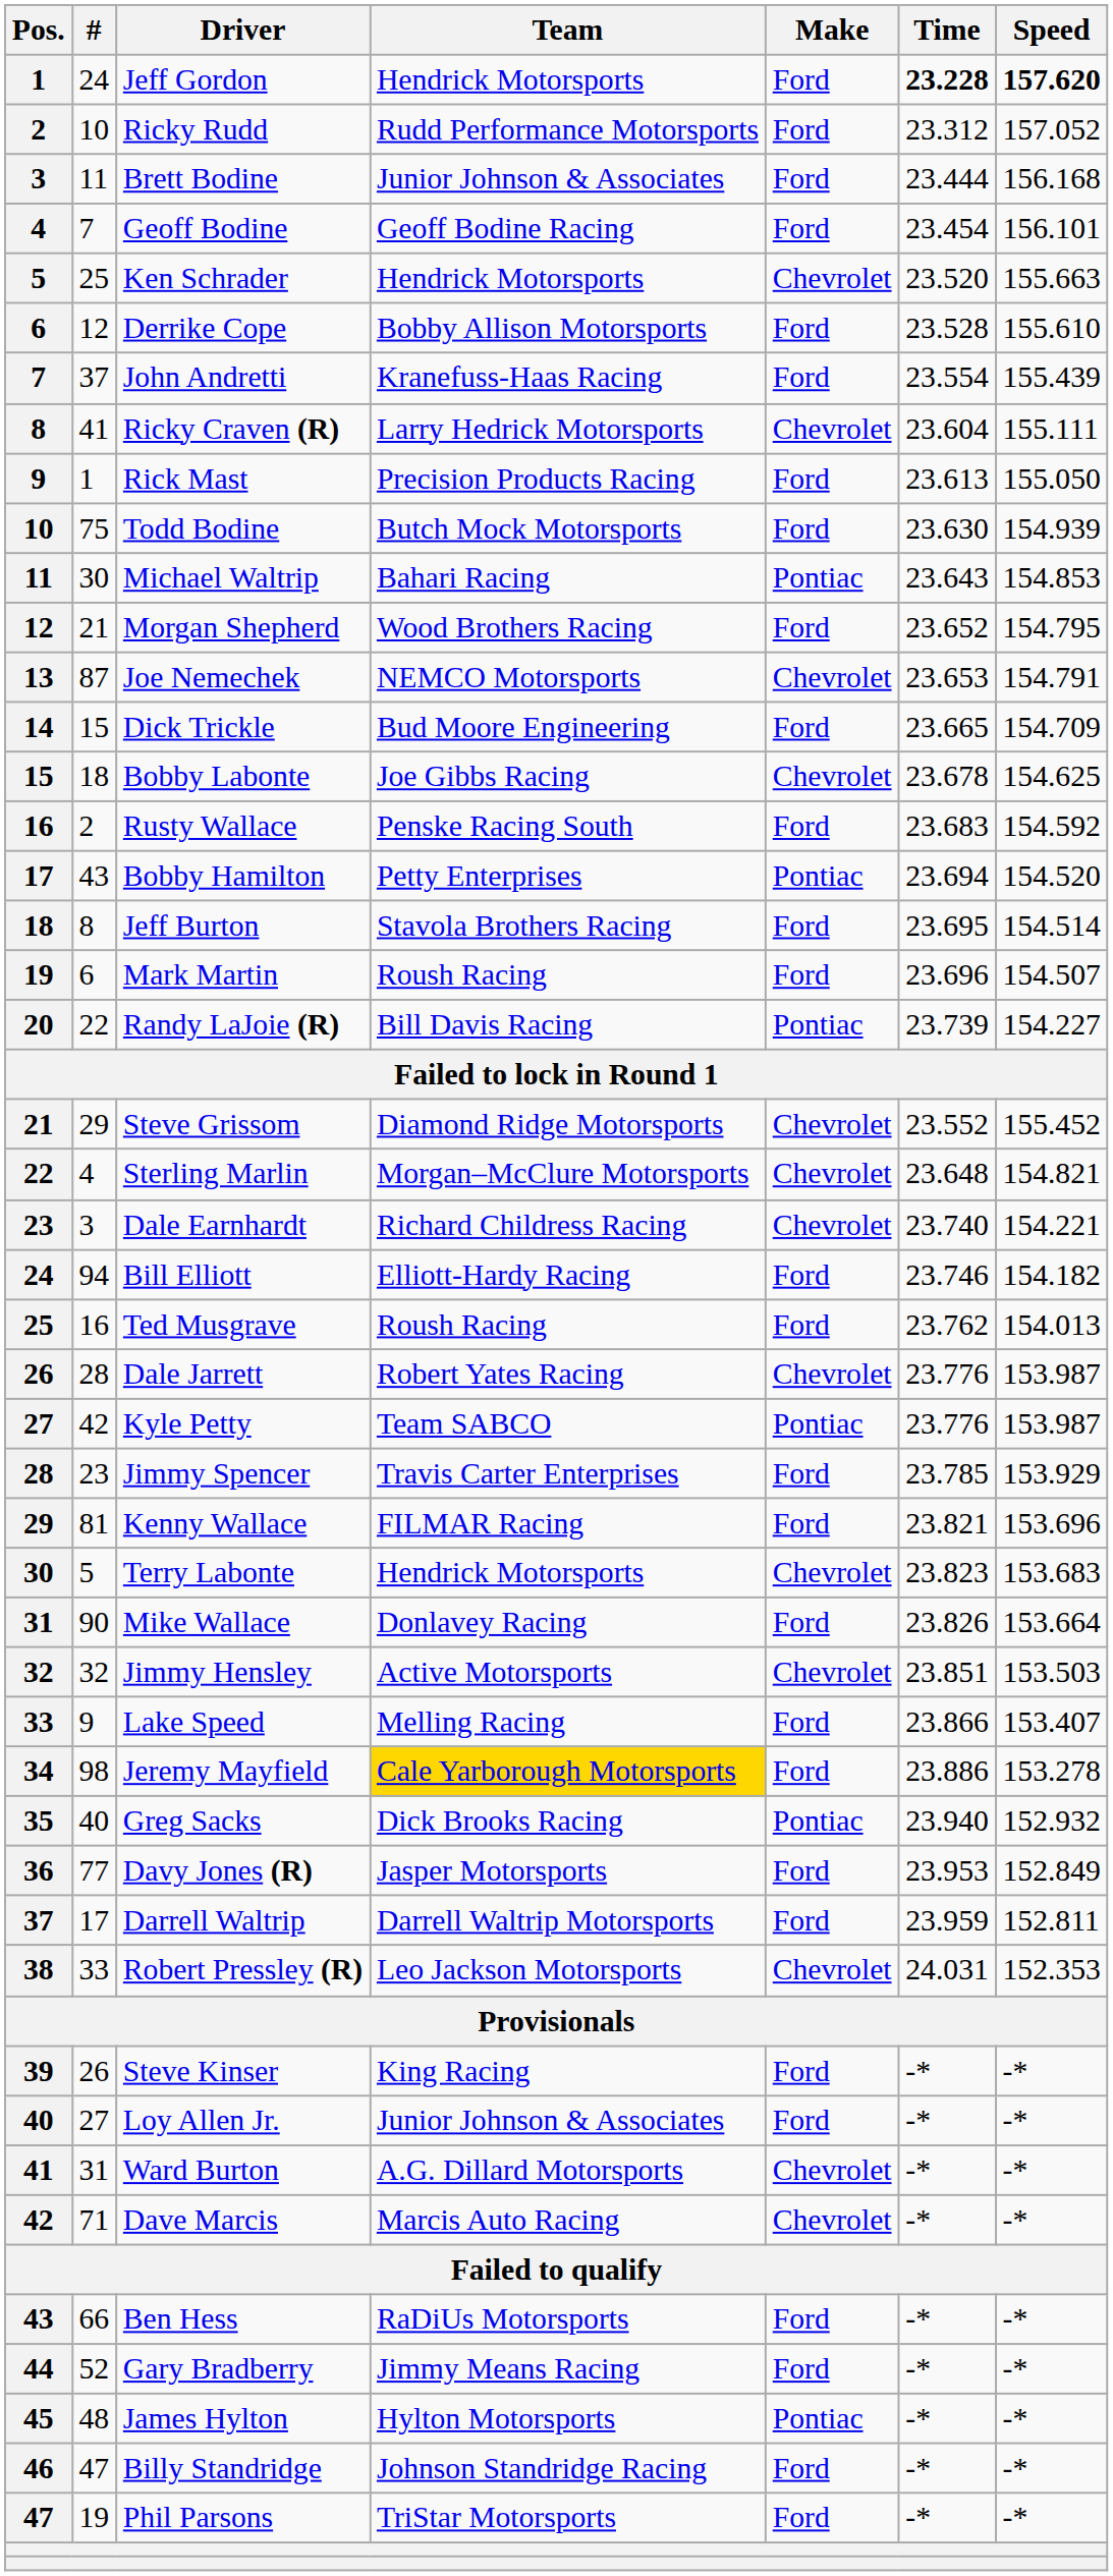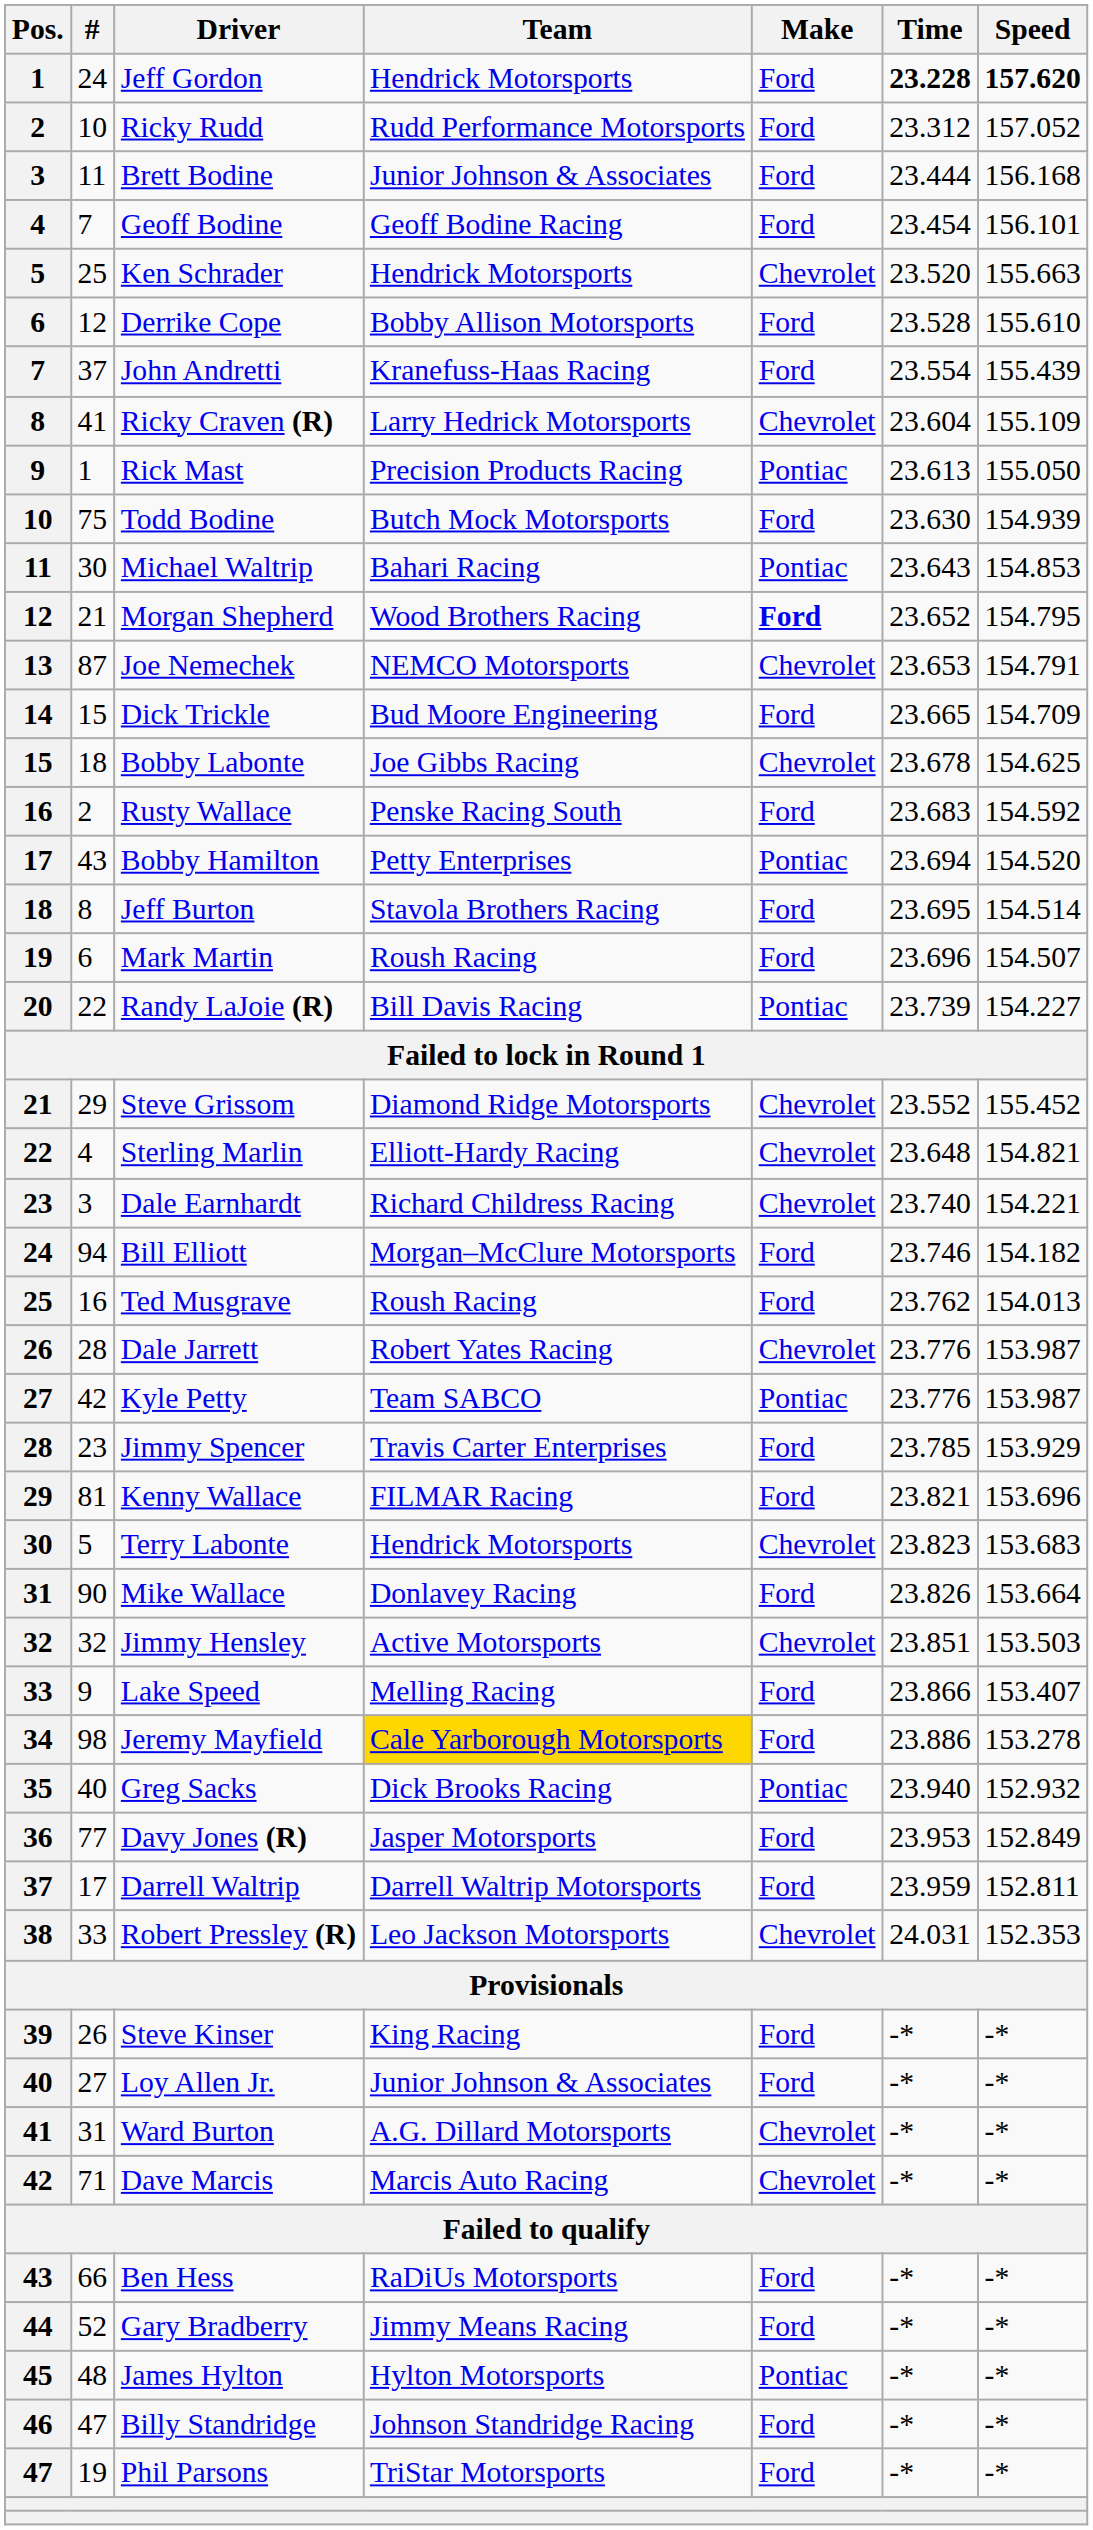 <table class="wikitable" style="font-size:95%">
 <tr>
 <th>Pos.</th>
 <th>#</th>
 <th>Driver</th>
 <th>Team</th>
 <th>Make</th>
 <th>Time</th>
 <th>Speed</th>
 </tr>
 <tr>
 <th>1</th>
 <td>24</td>
 <td><a href='#'>Jeff Gordon</a></td>
 <td><a href='#'>Hendrick Motorsports</a></td>
 <td><a href='#'>Ford</a></td>
 <td><strong>23.228</strong></td>
 <td><strong>157.620</strong></td>
 </tr>
 <tr>
 <th>2</th>
 <td>10</td>
 <td><a href='#'>Ricky Rudd</a></td>
 <td><a href='#'>Rudd Performance Motorsports</a></td>
 <td><a href='#'>Ford</a></td>
 <td>23.312</td>
 <td>157.052</td>
 </tr>
 <tr>
 <th>3</th>
 <td>11</td>
 <td><a href='#'>Brett Bodine</a></td>
 <td><a href='#'>Junior Johnson & Associates</a></td>
 <td><a href='#'>Ford</a></td>
 <td>23.444</td>
 <td>156.168</td>
 </tr>
 <tr>
 <th>4</th>
 <td>7</td>
 <td><a href='#'>Geoff Bodine</a></td>
 <td><a href='#'>Geoff Bodine Racing</a></td>
 <td><a href='#'>Ford</a></td>
 <td>23.454</td>
 <td>156.101</td>
 </tr>
 <tr>
 <th>5</th>
 <td>25</td>
 <td><a href='#'>Ken Schrader</a></td>
 <td><a href='#'>Hendrick Motorsports</a></td>
 <td><a href='#'>Chevrolet</a></td>
 <td>23.520</td>
 <td>155.663</td>
 </tr>
 <tr>
 <th>6</th>
 <td>12</td>
 <td><a href='#'>Derrike Cope</a></td>
 <td><a href='#'>Bobby Allison Motorsports</a></td>
 <td><a href='#'>Ford</a></td>
 <td>23.528</td>
 <td>155.610</td>
 </tr>
 <tr>
 <th>7</th>
 <td>37</td>
 <td><a href='#'>John Andretti</a></td>
 <td><a href='#'>Kranefuss-Haas Racing</a></td>
 <td><a href='#'>Ford</a></td>
 <td>23.554</td>
 <td>155.439</td>
 </tr>
 <tr>
 <th>8</th>
 <td>41</td>
 <td><a href='#'>Ricky Craven</a> <strong>(R)</strong></td>
 <td><a href='#'>Larry Hedrick Motorsports</a></td>
 <td><a href='#'>Chevrolet</a></td>
 <td>23.604</td>
-<td>155.111</td>
+<td>155.109</td>
 </tr>
 <tr>
 <th>9</th>
 <td>1</td>
 <td><a href='#'>Rick Mast</a></td>
 <td><a href='#'>Precision Products Racing</a></td>
-<td><a href='#'>Ford</a></td>
+<td><a href='#'>Pontiac</a></td>
 <td>23.613</td>
 <td>155.050</td>
 </tr>
 <tr>
 <th>10</th>
 <td>75</td>
 <td><a href='#'>Todd Bodine</a></td>
 <td><a href='#'>Butch Mock Motorsports</a></td>
 <td><a href='#'>Ford</a></td>
 <td>23.630</td>
 <td>154.939</td>
 </tr>
 <tr>
 <th>11</th>
 <td>30</td>
 <td><a href='#'>Michael Waltrip</a></td>
 <td><a href='#'>Bahari Racing</a></td>
 <td><a href='#'>Pontiac</a></td>
 <td>23.643</td>
 <td>154.853</td>
 </tr>
 <tr>
 <th>12</th>
 <td>21</td>
 <td><a href='#'>Morgan Shepherd</a></td>
 <td><a href='#'>Wood Brothers Racing</a></td>
-<td><a href='#'>Ford</a></td>
+<td><strong><a href='#'>Ford</a></strong></td>
 <td>23.652</td>
 <td>154.795</td>
 </tr>
 <tr>
 <th>13</th>
 <td>87</td>
 <td><a href='#'>Joe Nemechek</a></td>
 <td><a href='#'>NEMCO Motorsports</a></td>
 <td><a href='#'>Chevrolet</a></td>
 <td>23.653</td>
 <td>154.791</td>
 </tr>
 <tr>
 <th>14</th>
 <td>15</td>
 <td><a href='#'>Dick Trickle</a></td>
 <td><a href='#'>Bud Moore Engineering</a></td>
 <td><a href='#'>Ford</a></td>
 <td>23.665</td>
 <td>154.709</td>
 </tr>
 <tr>
 <th>15</th>
 <td>18</td>
 <td><a href='#'>Bobby Labonte</a></td>
 <td><a href='#'>Joe Gibbs Racing</a></td>
 <td><a href='#'>Chevrolet</a></td>
 <td>23.678</td>
 <td>154.625</td>
 </tr>
 <tr>
 <th>16</th>
 <td>2</td>
 <td><a href='#'>Rusty Wallace</a></td>
 <td><a href='#'>Penske Racing South</a></td>
 <td><a href='#'>Ford</a></td>
 <td>23.683</td>
 <td>154.592</td>
 </tr>
 <tr>
 <th>17</th>
 <td>43</td>
 <td><a href='#'>Bobby Hamilton</a></td>
 <td><a href='#'>Petty Enterprises</a></td>
 <td><a href='#'>Pontiac</a></td>
 <td>23.694</td>
 <td>154.520</td>
 </tr>
 <tr>
 <th>18</th>
 <td>8</td>
 <td><a href='#'>Jeff Burton</a></td>
 <td><a href='#'>Stavola Brothers Racing</a></td>
 <td><a href='#'>Ford</a></td>
 <td>23.695</td>
 <td>154.514</td>
 </tr>
 <tr>
 <th>19</th>
 <td>6</td>
 <td><a href='#'>Mark Martin</a></td>
 <td><a href='#'>Roush Racing</a></td>
 <td><a href='#'>Ford</a></td>
 <td>23.696</td>
 <td>154.507</td>
 </tr>
 <tr>
 <th>20</th>
 <td>22</td>
 <td><a href='#'>Randy LaJoie</a> <strong>(R)</strong></td>
 <td><a href='#'>Bill Davis Racing</a></td>
 <td><a href='#'>Pontiac</a></td>
 <td>23.739</td>
 <td>154.227</td>
 </tr>
 <tr>
 <th colspan="7">Failed to lock in Round 1</th>
 </tr>
 <tr>
 <th>21</th>
 <td>29</td>
 <td><a href='#'>Steve Grissom</a></td>
 <td><a href='#'>Diamond Ridge Motorsports</a></td>
 <td><a href='#'>Chevrolet</a></td>
 <td>23.552</td>
 <td>155.452</td>
 </tr>
 <tr>
 <th>22</th>
 <td>4</td>
 <td><a href='#'>Sterling Marlin</a></td>
-<td><a href='#'>Morgan–McClure Motorsports</a></td>
+<td><a href='#'>Elliott-Hardy Racing</a></td>
 <td><a href='#'>Chevrolet</a></td>
 <td>23.648</td>
 <td>154.821</td>
 </tr>
 <tr>
 <th>23</th>
 <td>3</td>
 <td><a href='#'>Dale Earnhardt</a></td>
 <td><a href='#'>Richard Childress Racing</a></td>
 <td><a href='#'>Chevrolet</a></td>
 <td>23.740</td>
 <td>154.221</td>
 </tr>
 <tr>
 <th>24</th>
 <td>94</td>
 <td><a href='#'>Bill Elliott</a></td>
-<td><a href='#'>Elliott-Hardy Racing</a></td>
+<td><a href='#'>Morgan–McClure Motorsports</a></td>
 <td><a href='#'>Ford</a></td>
 <td>23.746</td>
 <td>154.182</td>
 </tr>
 <tr>
 <th>25</th>
 <td>16</td>
 <td><a href='#'>Ted Musgrave</a></td>
 <td><a href='#'>Roush Racing</a></td>
 <td><a href='#'>Ford</a></td>
 <td>23.762</td>
 <td>154.013</td>
 </tr>
 <tr>
 <th>26</th>
 <td>28</td>
 <td><a href='#'>Dale Jarrett</a></td>
 <td><a href='#'>Robert Yates Racing</a></td>
 <td><a href='#'>Chevrolet</a></td>
 <td>23.776</td>
 <td>153.987</td>
 </tr>
 <tr>
 <th>27</th>
 <td>42</td>
 <td><a href='#'>Kyle Petty</a></td>
 <td><a href='#'>Team SABCO</a></td>
 <td><a href='#'>Pontiac</a></td>
 <td>23.776</td>
 <td>153.987</td>
 </tr>
 <tr>
 <th>28</th>
 <td>23</td>
 <td><a href='#'>Jimmy Spencer</a></td>
 <td><a href='#'>Travis Carter Enterprises</a></td>
 <td><a href='#'>Ford</a></td>
 <td>23.785</td>
 <td>153.929</td>
 </tr>
 <tr>
 <th>29</th>
 <td>81</td>
 <td><a href='#'>Kenny Wallace</a></td>
 <td><a href='#'>FILMAR Racing</a></td>
 <td><a href='#'>Ford</a></td>
 <td>23.821</td>
 <td>153.696</td>
 </tr>
 <tr>
 <th>30</th>
 <td>5</td>
 <td><a href='#'>Terry Labonte</a></td>
 <td><a href='#'>Hendrick Motorsports</a></td>
 <td><a href='#'>Chevrolet</a></td>
 <td>23.823</td>
 <td>153.683</td>
 </tr>
 <tr>
 <th>31</th>
 <td>90</td>
 <td><a href='#'>Mike Wallace</a></td>
 <td><a href='#'>Donlavey Racing</a></td>
 <td><a href='#'>Ford</a></td>
 <td>23.826</td>
 <td>153.664</td>
 </tr>
 <tr>
 <th>32</th>
 <td>32</td>
 <td><a href='#'>Jimmy Hensley</a></td>
 <td><a href='#'>Active Motorsports</a></td>
 <td><a href='#'>Chevrolet</a></td>
 <td>23.851</td>
 <td>153.503</td>
 </tr>
 <tr>
 <th>33</th>
 <td>9</td>
 <td><a href='#'>Lake Speed</a></td>
 <td><a href='#'>Melling Racing</a></td>
 <td><a href='#'>Ford</a></td>
 <td>23.866</td>
 <td>153.407</td>
 </tr>
 <tr>
 <th>34</th>
 <td>98</td>
 <td><a href='#'>Jeremy Mayfield</a></td>
 <td style="background: gold;"><a href='#'>Cale Yarborough Motorsports</a></td>
 <td><a href='#'>Ford</a></td>
 <td>23.886</td>
 <td>153.278</td>
 </tr>
 <tr>
 <th>35</th>
 <td>40</td>
 <td><a href='#'>Greg Sacks</a></td>
 <td><a href='#'>Dick Brooks Racing</a></td>
 <td><a href='#'>Pontiac</a></td>
 <td>23.940</td>
 <td>152.932</td>
 </tr>
 <tr>
 <th>36</th>
 <td>77</td>
 <td><a href='#'>Davy Jones</a> <strong>(R)</strong></td>
 <td><a href='#'>Jasper Motorsports</a></td>
 <td><a href='#'>Ford</a></td>
 <td>23.953</td>
 <td>152.849</td>
 </tr>
 <tr>
 <th>37</th>
 <td>17</td>
 <td><a href='#'>Darrell Waltrip</a></td>
 <td><a href='#'>Darrell Waltrip Motorsports</a></td>
 <td><a href='#'>Ford</a></td>
 <td>23.959</td>
 <td>152.811</td>
 </tr>
 <tr>
 <th>38</th>
 <td>33</td>
 <td><a href='#'>Robert Pressley</a> <strong>(R)</strong></td>
 <td><a href='#'>Leo Jackson Motorsports</a></td>
 <td><a href='#'>Chevrolet</a></td>
 <td>24.031</td>
 <td>152.353</td>
 </tr>
 <tr>
 <th colspan="7">Provisionals</th>
 </tr>
 <tr>
 <th>39</th>
 <td>26</td>
 <td><a href='#'>Steve Kinser</a></td>
 <td><a href='#'>King Racing</a></td>
 <td><a href='#'>Ford</a></td>
 <td>-*</td>
 <td>-*</td>
 </tr>
 <tr>
 <th>40</th>
 <td>27</td>
 <td><a href='#'>Loy Allen Jr.</a></td>
 <td><a href='#'>Junior Johnson & Associates</a></td>
 <td><a href='#'>Ford</a></td>
 <td>-*</td>
 <td>-*</td>
 </tr>
 <tr>
 <th>41</th>
 <td>31</td>
 <td><a href='#'>Ward Burton</a></td>
 <td><a href='#'>A.G. Dillard Motorsports</a></td>
 <td><a href='#'>Chevrolet</a></td>
 <td>-*</td>
 <td>-*</td>
 </tr>
 <tr>
 <th>42</th>
 <td>71</td>
 <td><a href='#'>Dave Marcis</a></td>
 <td><a href='#'>Marcis Auto Racing</a></td>
 <td><a href='#'>Chevrolet</a></td>
 <td>-*</td>
 <td>-*</td>
 </tr>
 <tr>
 <th colspan="7">Failed to qualify</th>
 </tr>
 <tr>
 <th>43</th>
 <td>66</td>
 <td><a href='#'>Ben Hess</a></td>
 <td><a href='#'>RaDiUs Motorsports</a></td>
 <td><a href='#'>Ford</a></td>
 <td>-*</td>
 <td>-*</td>
 </tr>
 <tr>
 <th>44</th>
 <td>52</td>
 <td><a href='#'>Gary Bradberry</a></td>
 <td><a href='#'>Jimmy Means Racing</a></td>
 <td><a href='#'>Ford</a></td>
 <td>-*</td>
 <td>-*</td>
 </tr>
 <tr>
 <th>45</th>
 <td>48</td>
 <td><a href='#'>James Hylton</a></td>
 <td><a href='#'>Hylton Motorsports</a></td>
 <td><a href='#'>Pontiac</a></td>
 <td>-*</td>
 <td>-*</td>
 </tr>
 <tr>
 <th>46</th>
 <td>47</td>
 <td><a href='#'>Billy Standridge</a></td>
 <td><a href='#'>Johnson Standridge Racing</a></td>
 <td><a href='#'>Ford</a></td>
 <td>-*</td>
 <td>-*</td>
 </tr>
 <tr>
 <th>47</th>
 <td>19</td>
 <td><a href='#'>Phil Parsons</a></td>
 <td><a href='#'>TriStar Motorsports</a></td>
 <td><a href='#'>Ford</a></td>
 <td>-*</td>
 <td>-*</td>
 </tr>
 <tr>
 <th colspan="7"></th>
 </tr>
 <tr>
 <th colspan="7"></th>
 </tr>
 </table>
